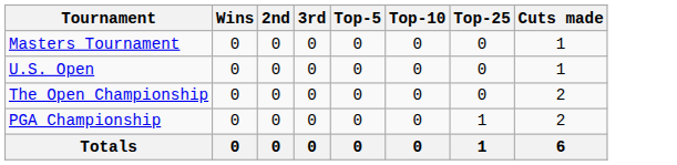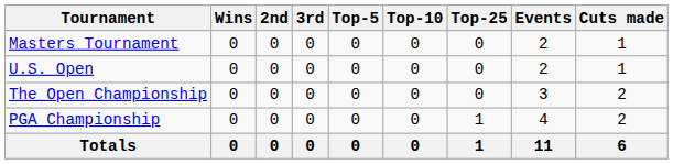 <table class=wikitable style=text-align:center>
 <tr>
 <th>Tournament</th>
 <th>Wins</th>
 <th>2nd</th>
 <th>3rd</th>
 <th>Top-5</th>
 <th>Top-10</th>
 <th>Top-25</th>
+<th>Events</th>
 <th>Cuts made</th>
 </tr>
 <tr>
 <td align=left><a href='#'>Masters Tournament</a></td>
 <td>0</td>
 <td>0</td>
 <td>0</td>
 <td>0</td>
 <td>0</td>
 <td>0</td>
+<td>2</td>
 <td>1</td>
 </tr>
 <tr>
 <td align=left><a href='#'>U.S. Open</a></td>
 <td>0</td>
 <td>0</td>
 <td>0</td>
 <td>0</td>
 <td>0</td>
 <td>0</td>
+<td>2</td>
 <td>1</td>
 </tr>
 <tr>
 <td align=left><a href='#'>The Open Championship</a></td>
 <td>0</td>
 <td>0</td>
 <td>0</td>
 <td>0</td>
 <td>0</td>
 <td>0</td>
+<td>3</td>
 <td>2</td>
 </tr>
 <tr>
 <td align=left><a href='#'>PGA Championship</a></td>
 <td>0</td>
 <td>0</td>
 <td>0</td>
 <td>0</td>
 <td>0</td>
 <td>1</td>
+<td>4</td>
 <td>2</td>
 </tr>
 <tr>
 <th>Totals</th>
 <th>0</th>
 <th>0</th>
 <th>0</th>
 <th>0</th>
 <th>0</th>
 <th>1</th>
+<th>11</th>
 <th>6</th>
 </tr>
 </table>
